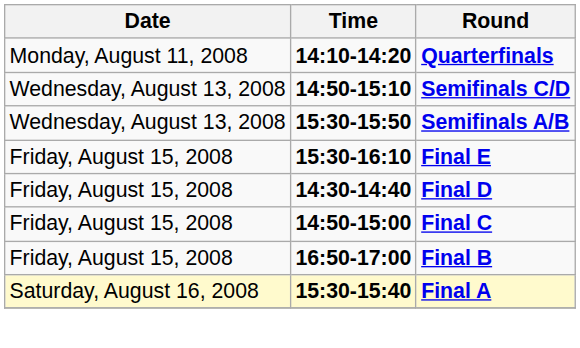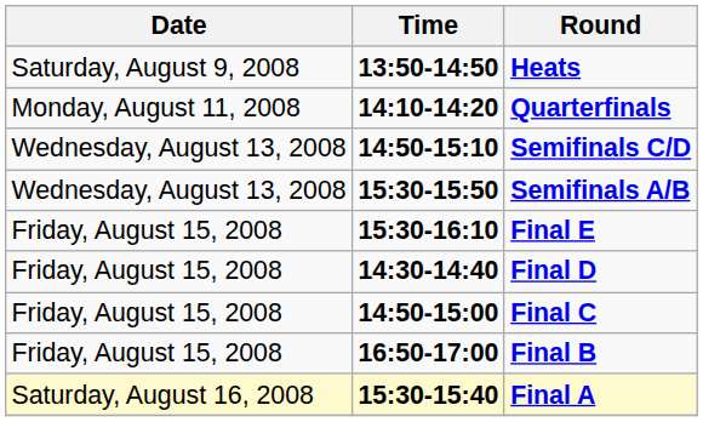 <table class="wikitable">
 <tr>
 <th>Date</th>
 <th>Time</th>
 <th>Round</th>
+</tr>
+<tr>
+<td>Saturday, August 9, 2008</td>
+<td><strong>13:50-14:50</strong></td>
+<td><strong><a href='#'>Heats</a></strong></td>
 </tr>
 <tr>
 <td>Monday, August 11, 2008</td>
 <td><strong>14:10-14:20</strong></td>
 <td><strong> <a href='#'>Quarterfinals</a></strong></td>
 </tr>
 <tr>
 <td>Wednesday, August 13, 2008</td>
 <td><strong>14:50-15:10</strong></td>
 <td><strong>  <a href='#'>Semifinals C/D</a></strong></td>
 </tr>
 <tr>
 <td>Wednesday, August 13, 2008</td>
 <td><strong>15:30-15:50</strong></td>
 <td><strong>  <a href='#'>Semifinals A/B</a></strong></td>
 </tr>
 <tr>
 <td>Friday, August 15, 2008</td>
 <td><strong>15:30-16:10</strong></td>
 <td><strong>  <a href='#'>Final E</a></strong></td>
 </tr>
 <tr>
 <td>Friday, August 15, 2008</td>
 <td><strong>14:30-14:40</strong></td>
 <td><strong>  <a href='#'>Final D</a></strong></td>
 </tr>
 <tr>
 <td>Friday, August 15, 2008</td>
 <td><strong>14:50-15:00</strong></td>
 <td><strong>  <a href='#'>Final C</a></strong></td>
 </tr>
 <tr>
 <td>Friday, August 15, 2008</td>
 <td><strong>16:50-17:00</strong></td>
 <td><strong>  <a href='#'>Final B</a></strong></td>
 </tr>
 <tr>
 <td style=background:lemonchiffon>Saturday, August 16, 2008</td>
 <td style=background:lemonchiffon><strong>15:30-15:40  </strong></td>
 <td style=background:lemonchiffon><strong>  <a href='#'>Final A</a></strong></td>
 </tr>
 <tr>
 </tr>
 </table>
